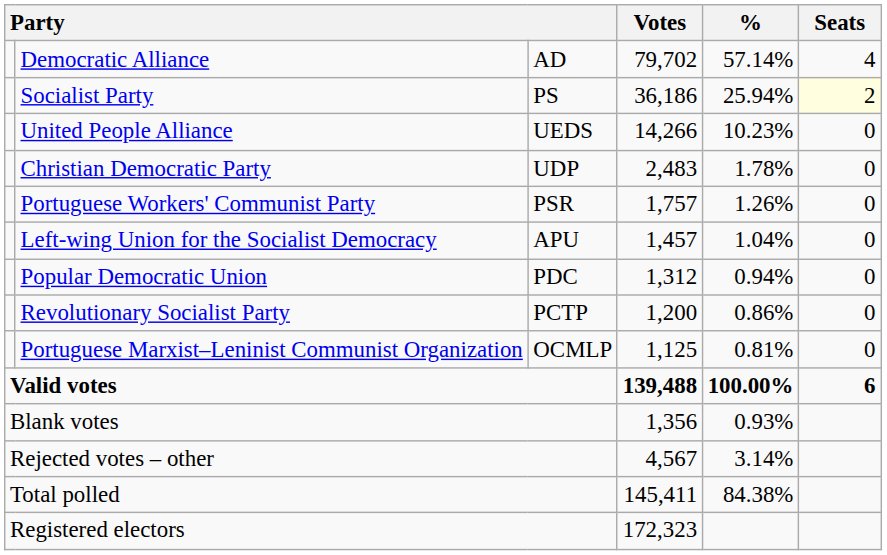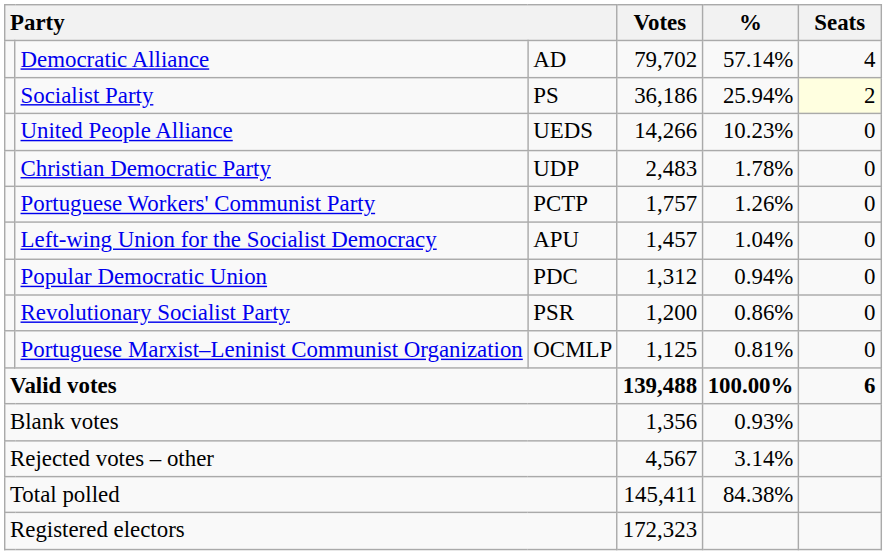 <table class="wikitable" border="1" style="text-align:right;">
 <tr>
 <th style="text-align:left;" colspan=3>Party</th>
 <th align=center width="50">Votes</th>
 <th align=center width="50">%</th>
 <th align=center width="50">Seats</th>
 </tr>
 <tr>
 <td></td>
 <td align=left><a href='#'>Democratic Alliance</a></td>
 <td align=left>AD</td>
 <td>79,702</td>
 <td>57.14%</td>
 <td>4</td>
 </tr>
 <tr>
 <td></td>
 <td align=left><a href='#'>Socialist Party</a></td>
 <td align=left>PS</td>
 <td>36,186</td>
 <td>25.94%</td>
 <td style="background: lightyellow;">2</td>
 </tr>
 <tr>
 <td></td>
 <td align=left><a href='#'>United People Alliance</a></td>
 <td align=left>UEDS</td>
 <td>14,266</td>
 <td>10.23%</td>
 <td>0</td>
 </tr>
 <tr>
 <td></td>
 <td align=left style="white-space: nowrap;"><a href='#'>Christian Democratic Party</a></td>
 <td align=left>UDP</td>
 <td>2,483</td>
 <td>1.78%</td>
 <td>0</td>
 </tr>
 <tr>
 <td></td>
 <td align=left><a href='#'>Portuguese Workers' Communist Party</a></td>
-<td align=left>PSR</td>
+<td align=left>PCTP</td>
 <td>1,757</td>
 <td>1.26%</td>
 <td>0</td>
 </tr>
 <tr>
 <td></td>
 <td align=left><a href='#'>Left-wing Union for the Socialist Democracy</a></td>
 <td align=left>APU</td>
 <td>1,457</td>
 <td>1.04%</td>
 <td>0</td>
 </tr>
 <tr>
 <td></td>
 <td align=left><a href='#'>Popular Democratic Union</a></td>
 <td align=left>PDC</td>
 <td>1,312</td>
 <td>0.94%</td>
 <td>0</td>
 </tr>
 <tr>
 <td></td>
 <td align=left><a href='#'>Revolutionary Socialist Party</a></td>
-<td align=left>PCTP</td>
+<td align=left>PSR</td>
 <td>1,200</td>
 <td>0.86%</td>
 <td>0</td>
 </tr>
 <tr>
 <td></td>
 <td align=left><a href='#'>Portuguese Marxist–Leninist Communist Organization</a></td>
 <td align=left>OCMLP</td>
 <td>1,125</td>
 <td>0.81%</td>
 <td>0</td>
 </tr>
 <tr style="font-weight:bold">
 <td align=left colspan=3>Valid votes</td>
 <td>139,488</td>
 <td>100.00%</td>
 <td>6</td>
 </tr>
 <tr>
 <td align=left colspan=3>Blank votes</td>
 <td>1,356</td>
 <td>0.93%</td>
 <td></td>
 </tr>
 <tr>
 <td align=left colspan=3>Rejected votes – other</td>
 <td>4,567</td>
 <td>3.14%</td>
 <td></td>
 </tr>
 <tr>
 <td align=left colspan=3>Total polled</td>
 <td>145,411</td>
 <td>84.38%</td>
 <td></td>
 </tr>
 <tr>
 <td align=left colspan=3>Registered electors</td>
 <td>172,323</td>
 <td></td>
 <td></td>
 </tr>
 </table>
